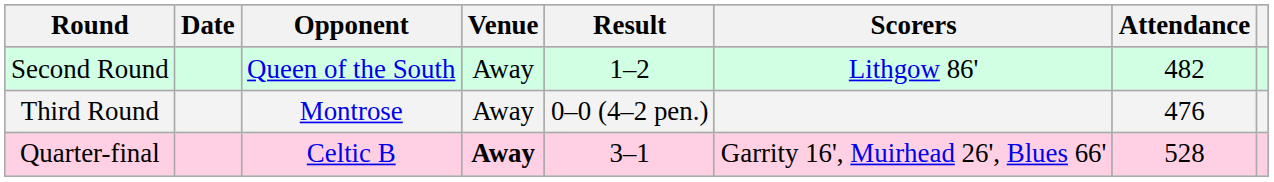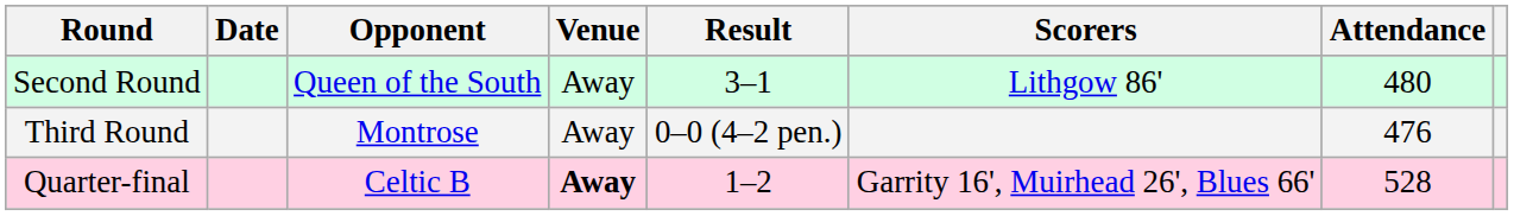 <table class="wikitable sortable" style="text-align:center;">
 <tr>
 <th>Round</th>
 <th>Date</th>
 <th>Opponent</th>
 <th>Venue</th>
 <th>Result</th>
 <th class=unsortable>Scorers</th>
 <th>Attendance</th>
 <th></th>
 </tr>
 <tr style="background-color:#d0ffe3;">
 <td>Second Round</td>
 <td></td>
 <td><a href='#'>Queen of the South</a></td>
 <td>Away</td>
-<td>1–2</td>
+<td>3–1</td>
 <td><a href='#'>Lithgow</a> 86'</td>
-<td>482</td>
+<td>480</td>
 <td></td>
 </tr>
 <tr style="background-color:#f3f3f3;">
 <td>Third Round</td>
 <td></td>
 <td><a href='#'>Montrose</a></td>
 <td>Away</td>
 <td>0–0 (4–2 pen.)</td>
 <td></td>
 <td>476</td>
 <td></td>
 </tr>
 <tr style="background-color: #ffd0e3;">
 <td>Quarter-final</td>
 <td></td>
 <td><a href='#'>Celtic B</a></td>
 <td><strong>Away</strong></td>
-<td>3–1</td>
+<td>1–2</td>
 <td>Garrity 16', <a href='#'>Muirhead</a> 26', <a href='#'>Blues</a> 66'</td>
 <td>528</td>
 <td></td>
 </tr>
 </table>
